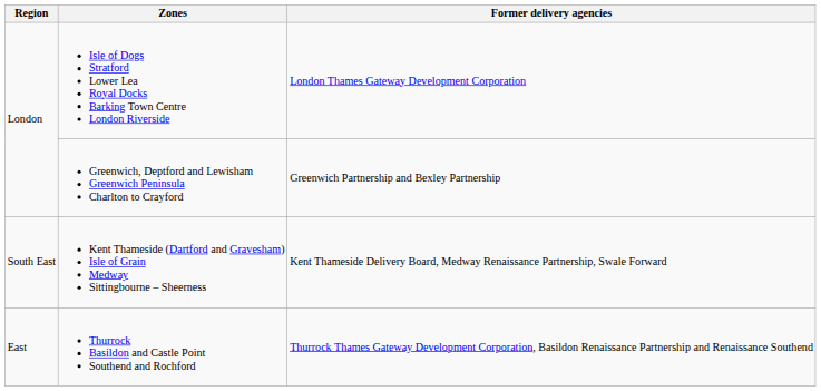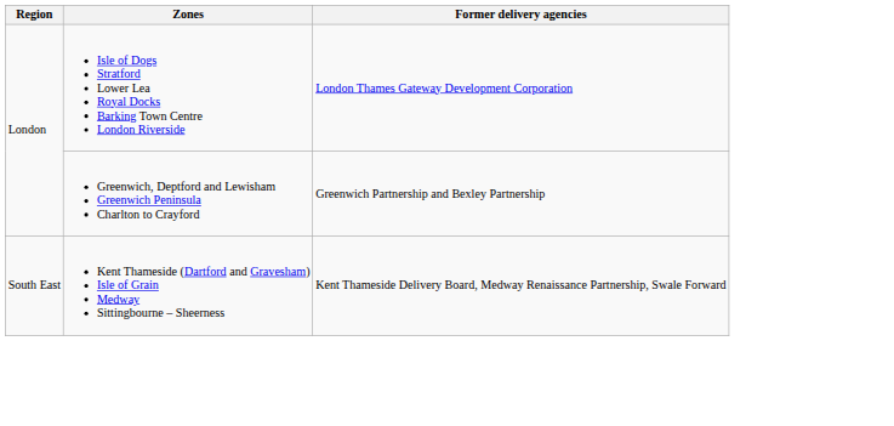 <table class="wikitable">
 <tr>
 <th>Region</th>
 <th>Zones</th>
 <th>Former delivery agencies</th>
 </tr>
 <tr>
 <td rowspan="2">London</td>
 <td><br><ul><li><a href='#'>Isle of Dogs</a></li><li><a href='#'>Stratford</a></li><li>Lower Lea</li><li><a href='#'>Royal Docks</a></li><li><a href='#'>Barking</a> Town Centre</li><li><a href='#'>London Riverside</a></li></ul></td>
 <td><a href='#'>London Thames Gateway Development Corporation</a></td>
 </tr>
 <tr>
 <td><br><ul><li>Greenwich, Deptford and Lewisham</li><li><a href='#'>Greenwich Peninsula</a></li><li>Charlton to Crayford</li></ul></td>
 <td>Greenwich Partnership and Bexley Partnership</td>
 </tr>
 <tr>
 <td>South East</td>
 <td><br><ul><li>Kent Thameside (<a href='#'>Dartford</a> and <a href='#'>Gravesham</a>)</li><li><a href='#'>Isle of Grain</a></li><li><a href='#'>Medway</a></li><li>Sittingbourne – Sheerness</li></ul></td>
 <td>Kent Thameside Delivery Board, Medway Renaissance Partnership, Swale Forward</td>
 </tr>
-<tr>
-<td>East</td>
-<td><br><ul><li><a href='#'>Thurrock</a></li><li><a href='#'>Basildon</a> and Castle Point</li><li>Southend and Rochford</li></ul></td>
-<td><a href='#'>Thurrock Thames Gateway Development Corporation</a>, Basildon Renaissance Partnership and Renaissance Southend</td>
-</tr>
 </table>
